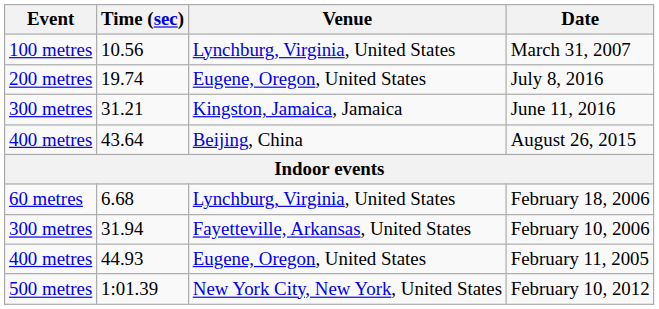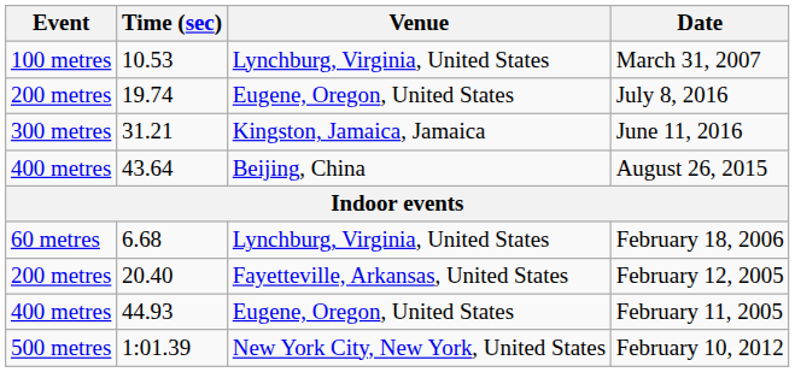 <table class=wikitable>
 <tr>
 <th>Event</th>
 <th>Time (<a href='#'>sec</a>)</th>
 <th>Venue</th>
 <th>Date</th>
 </tr>
 <tr>
 <td><a href='#'>100 metres</a></td>
-<td>10.56</td>
+<td>10.53</td>
 <td><a href='#'>Lynchburg, Virginia</a>, United States</td>
 <td>March 31, 2007</td>
 </tr>
 <tr>
 <td><a href='#'>200 metres</a></td>
 <td>19.74</td>
 <td><a href='#'>Eugene, Oregon</a>, United States</td>
 <td>July 8, 2016</td>
 </tr>
 <tr>
 <td><a href='#'>300 metres</a></td>
 <td>31.21</td>
 <td><a href='#'>Kingston, Jamaica</a>, Jamaica</td>
 <td>June 11, 2016</td>
 </tr>
 <tr>
 <td><a href='#'>400 metres</a></td>
 <td>43.64</td>
 <td><a href='#'>Beijing</a>, China</td>
 <td>August 26, 2015</td>
 </tr>
 <tr>
 <th colspan=4>Indoor events</th>
 </tr>
 <tr>
 <td><a href='#'>60 metres</a></td>
 <td>6.68</td>
 <td><a href='#'>Lynchburg, Virginia</a>, United States</td>
 <td>February 18, 2006</td>
 </tr>
 <tr>
-<td><a href='#'>300 metres</a></td>
-<td>31.94</td>
+<td><a href='#'>200 metres</a></td>
+<td>20.40</td>
 <td><a href='#'>Fayetteville, Arkansas</a>, United States</td>
-<td>February 10, 2006</td>
+<td>February 12, 2005</td>
 </tr>
 <tr>
 <td><a href='#'>400 metres</a></td>
 <td>44.93</td>
 <td><a href='#'>Eugene, Oregon</a>, United States</td>
 <td>February 11, 2005</td>
 </tr>
 <tr>
 <td><a href='#'>500 metres</a></td>
 <td>1:01.39</td>
 <td><a href='#'>New York City, New York</a>, United States</td>
 <td>February 10, 2012</td>
 </tr>
 </table>
